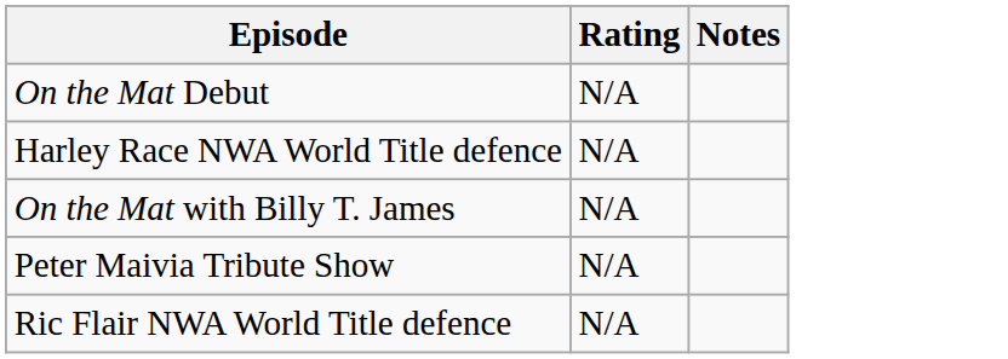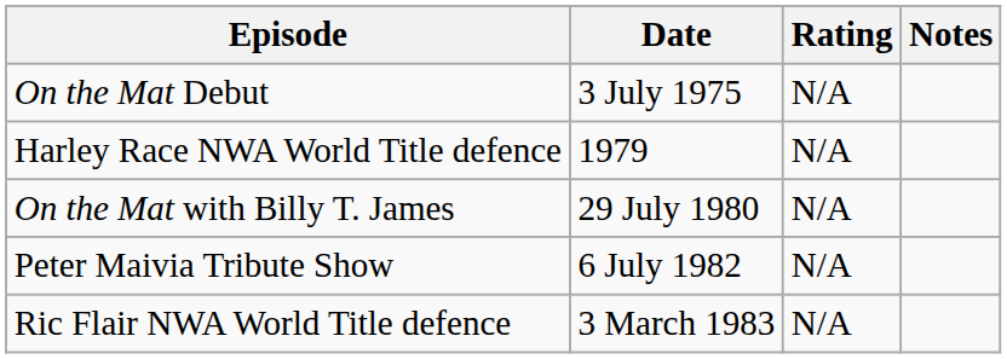 <table class="wikitable" style="font-size: 95%;">
 <tr>
 <th>Episode</th>
+<th>Date</th>
 <th>Rating</th>
 <th>Notes</th>
 </tr>
 <tr>
 <td><em>On the Mat</em> Debut</td>
+<td>3 July 1975</td>
 <td>N/A</td>
 <td></td>
 </tr>
 <tr>
 <td>Harley Race NWA World Title defence</td>
+<td>1979</td>
 <td>N/A</td>
 <td></td>
 </tr>
 <tr>
 <td><em>On the Mat</em> with Billy T. James</td>
+<td>29 July 1980</td>
 <td>N/A</td>
 <td></td>
 </tr>
 <tr>
 <td>Peter Maivia Tribute Show</td>
+<td>6 July 1982</td>
 <td>N/A</td>
 <td></td>
 </tr>
 <tr>
 <td>Ric Flair NWA World Title defence</td>
+<td>3 March 1983</td>
 <td>N/A</td>
 <td></td>
 </tr>
 </table>
